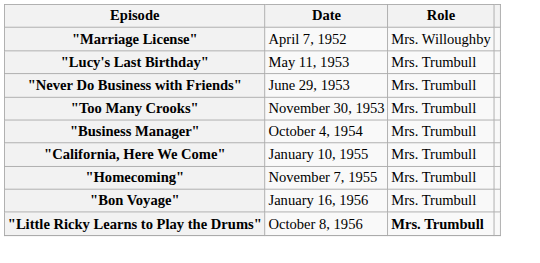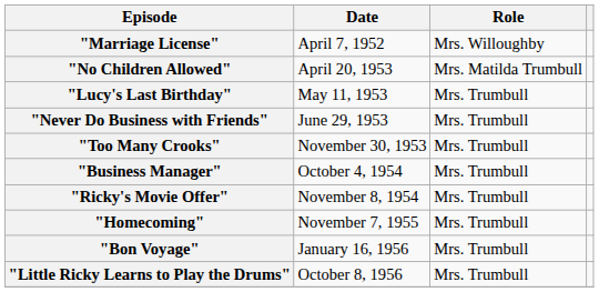 <table class="wikitable sortable plainrowheaders">
 <tr>
 <th scope="col">Episode</th>
 <th scope="col">Date</th>
 <th scope="col">Role</th>
 <th scope="col" class="unsortable"></th>
 </tr>
 <tr>
 <th scope="row">"Marriage License"</th>
 <td>April 7, 1952</td>
 <td>Mrs. Willoughby</td>
+<td align="center"></td>
+</tr>
+<tr>
+<th scope="row">"No Children Allowed"</th>
+<td>April 20, 1953</td>
+<td>Mrs. Matilda Trumbull</td>
 <td align="center"></td>
 </tr>
 <tr>
 <th scope="row">"Lucy's Last Birthday"</th>
 <td>May 11, 1953</td>
 <td>Mrs. Trumbull</td>
 <td align="center"></td>
 </tr>
 <tr>
 <th scope="row">"Never Do Business with Friends"</th>
 <td>June 29, 1953</td>
 <td>Mrs. Trumbull</td>
 <td align="center"></td>
 </tr>
 <tr>
 <th scope="row">"Too Many Crooks"</th>
 <td>November 30, 1953</td>
 <td>Mrs. Trumbull</td>
 <td align="center"></td>
 </tr>
 <tr>
 <th scope="row">"Business Manager"</th>
 <td>October 4, 1954</td>
 <td>Mrs. Trumbull</td>
 <td align="center"></td>
 </tr>
 <tr>
-<th scope="row">"California, Here We Come"</th>
-<td>January 10, 1955</td>
+<th scope="row">"Ricky's Movie Offer"</th>
+<td>November 8, 1954</td>
 <td>Mrs. Trumbull</td>
 <td align="center"></td>
 </tr>
 <tr>
 <th scope="row">"Homecoming"</th>
 <td>November 7, 1955</td>
 <td>Mrs. Trumbull</td>
 <td align="center"></td>
 </tr>
 <tr>
 <th scope="row">"Bon Voyage"</th>
 <td>January 16, 1956</td>
 <td>Mrs. Trumbull</td>
 <td align="center"></td>
 </tr>
 <tr>
 <th scope="row">"Little Ricky Learns to Play the Drums"</th>
 <td>October 8, 1956</td>
-<td><strong>Mrs. Trumbull</strong></td>
+<td>Mrs. Trumbull</td>
 <td align="center"></td>
 </tr>
 <tr>
 </tr>
 </table>
